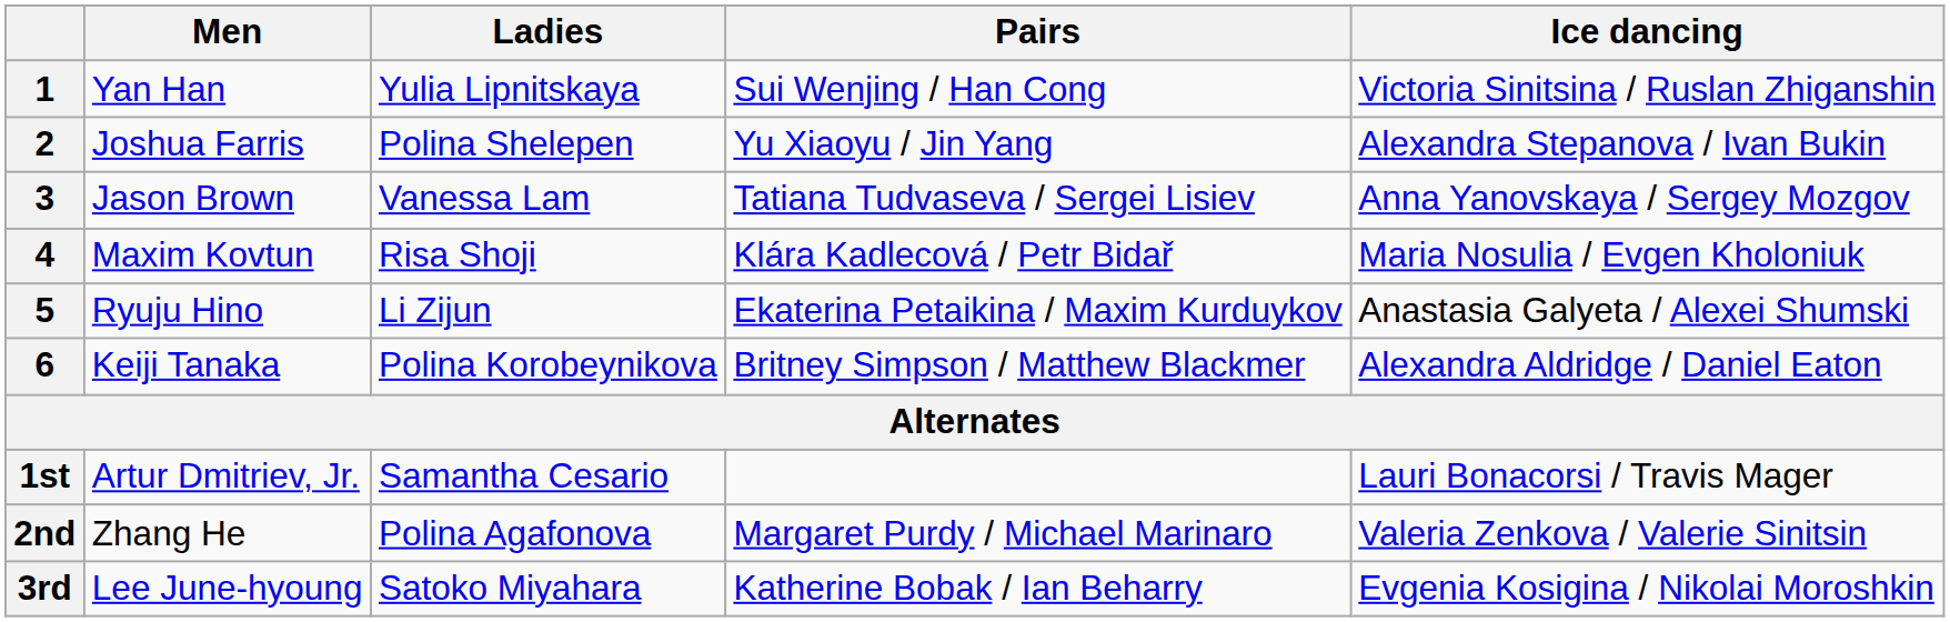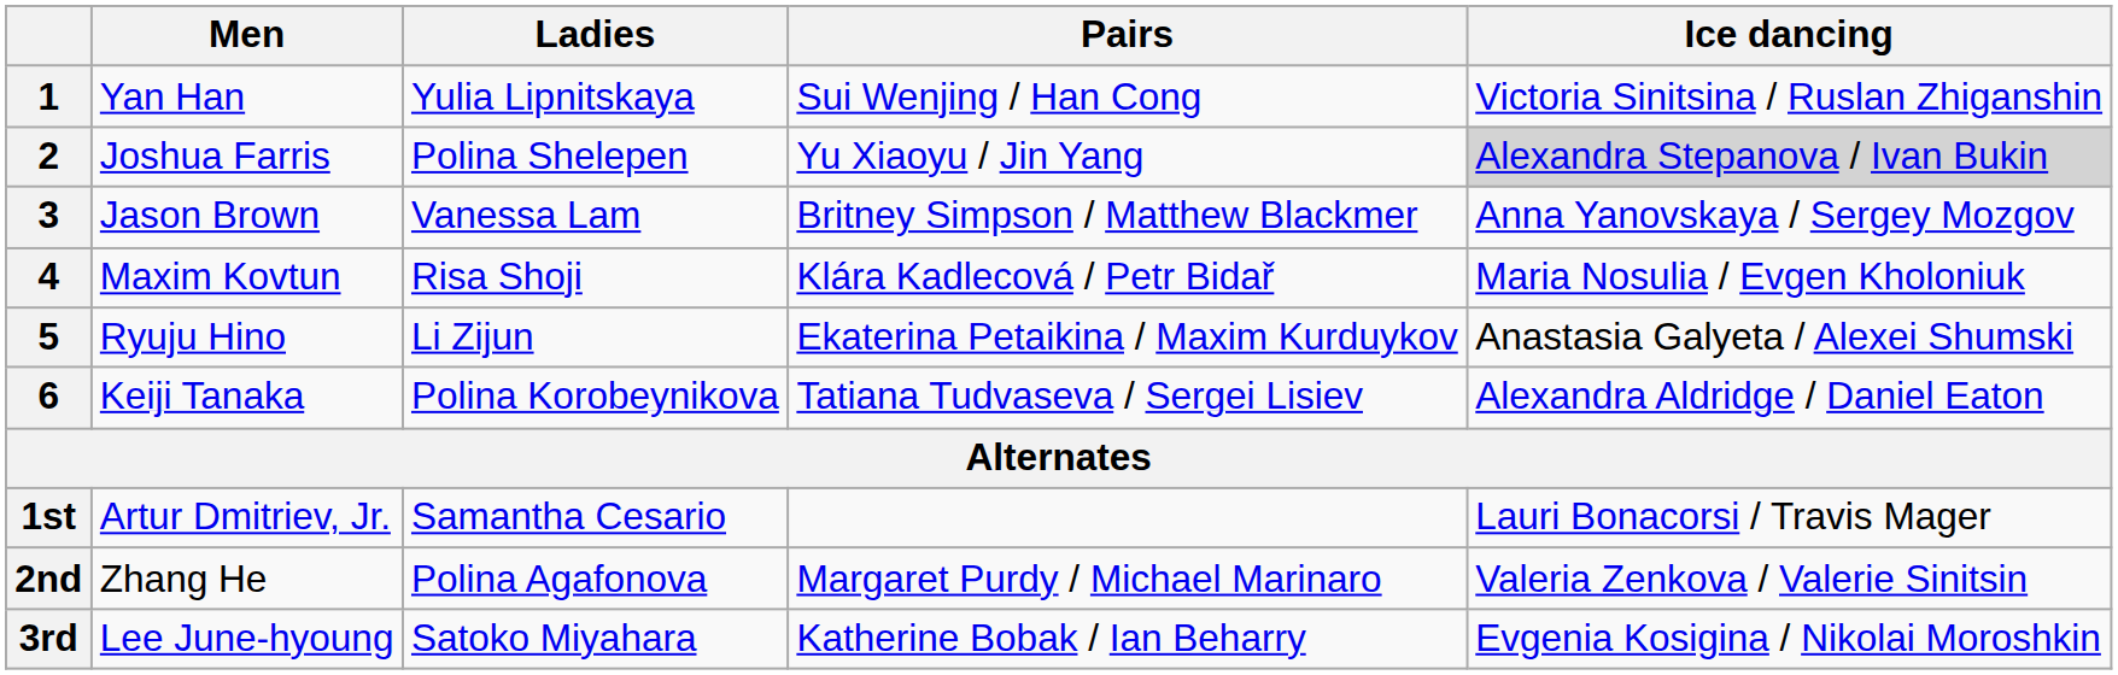 <table class="wikitable">
 <tr>
 <th></th>
 <th>Men</th>
 <th>Ladies</th>
 <th>Pairs</th>
 <th>Ice dancing</th>
 </tr>
 <tr>
 <th>1</th>
 <td> <a href='#'>Yan Han</a></td>
 <td> <a href='#'>Yulia Lipnitskaya</a></td>
 <td> <a href='#'>Sui Wenjing</a> / <a href='#'>Han Cong</a></td>
 <td> <a href='#'>Victoria Sinitsina</a> / <a href='#'>Ruslan Zhiganshin</a></td>
 </tr>
 <tr>
 <th>2</th>
 <td> <a href='#'>Joshua Farris</a></td>
 <td> <a href='#'>Polina Shelepen</a></td>
 <td> <a href='#'>Yu Xiaoyu</a> / <a href='#'>Jin Yang</a></td>
-<td> <a href='#'>Alexandra Stepanova</a> / <a href='#'>Ivan Bukin</a></td>
+<td style="background: lightgrey;"> <a href='#'>Alexandra Stepanova</a> / <a href='#'>Ivan Bukin</a></td>
 </tr>
 <tr>
 <th>3</th>
 <td> <a href='#'>Jason Brown</a></td>
 <td> <a href='#'>Vanessa Lam</a></td>
-<td> <a href='#'>Tatiana Tudvaseva</a> / <a href='#'>Sergei Lisiev</a></td>
+<td> <a href='#'>Britney Simpson</a> / <a href='#'>Matthew Blackmer</a></td>
 <td> <a href='#'>Anna Yanovskaya</a> / <a href='#'>Sergey Mozgov</a></td>
 </tr>
 <tr>
 <th>4</th>
 <td> <a href='#'>Maxim Kovtun</a></td>
 <td> <a href='#'>Risa Shoji</a></td>
 <td> <a href='#'>Klára Kadlecová</a> / <a href='#'>Petr Bidař</a></td>
 <td> <a href='#'>Maria Nosulia</a> / <a href='#'>Evgen Kholoniuk</a></td>
 </tr>
 <tr>
 <th>5</th>
 <td> <a href='#'>Ryuju Hino</a></td>
 <td> <a href='#'>Li Zijun</a></td>
 <td> <a href='#'>Ekaterina Petaikina</a> / <a href='#'>Maxim Kurduykov</a></td>
 <td> Anastasia Galyeta / <a href='#'>Alexei Shumski</a></td>
 </tr>
 <tr>
 <th>6</th>
 <td> <a href='#'>Keiji Tanaka</a></td>
 <td> <a href='#'>Polina Korobeynikova</a></td>
-<td> <a href='#'>Britney Simpson</a> / <a href='#'>Matthew Blackmer</a></td>
+<td> <a href='#'>Tatiana Tudvaseva</a> / <a href='#'>Sergei Lisiev</a></td>
 <td> <a href='#'>Alexandra Aldridge</a> / <a href='#'>Daniel Eaton</a></td>
 </tr>
 <tr>
 <th colspan="5" align="center">Alternates</th>
 </tr>
 <tr>
 <th>1st</th>
 <td> <a href='#'>Artur Dmitriev, Jr.</a></td>
 <td> <a href='#'>Samantha Cesario</a></td>
 <td></td>
 <td> <a href='#'>Lauri Bonacorsi</a> / Travis Mager</td>
 </tr>
 <tr>
 <th>2nd</th>
 <td> Zhang He</td>
 <td> <a href='#'>Polina Agafonova</a></td>
 <td> <a href='#'>Margaret Purdy</a> / <a href='#'>Michael Marinaro</a></td>
 <td> <a href='#'>Valeria Zenkova</a> / <a href='#'>Valerie Sinitsin</a></td>
 </tr>
 <tr>
 <th>3rd</th>
 <td> <a href='#'>Lee June-hyoung</a></td>
 <td> <a href='#'>Satoko Miyahara</a></td>
 <td> <a href='#'>Katherine Bobak</a> / <a href='#'>Ian Beharry</a></td>
 <td> <a href='#'>Evgenia Kosigina</a> / <a href='#'>Nikolai Moroshkin</a></td>
 </tr>
 </table>
